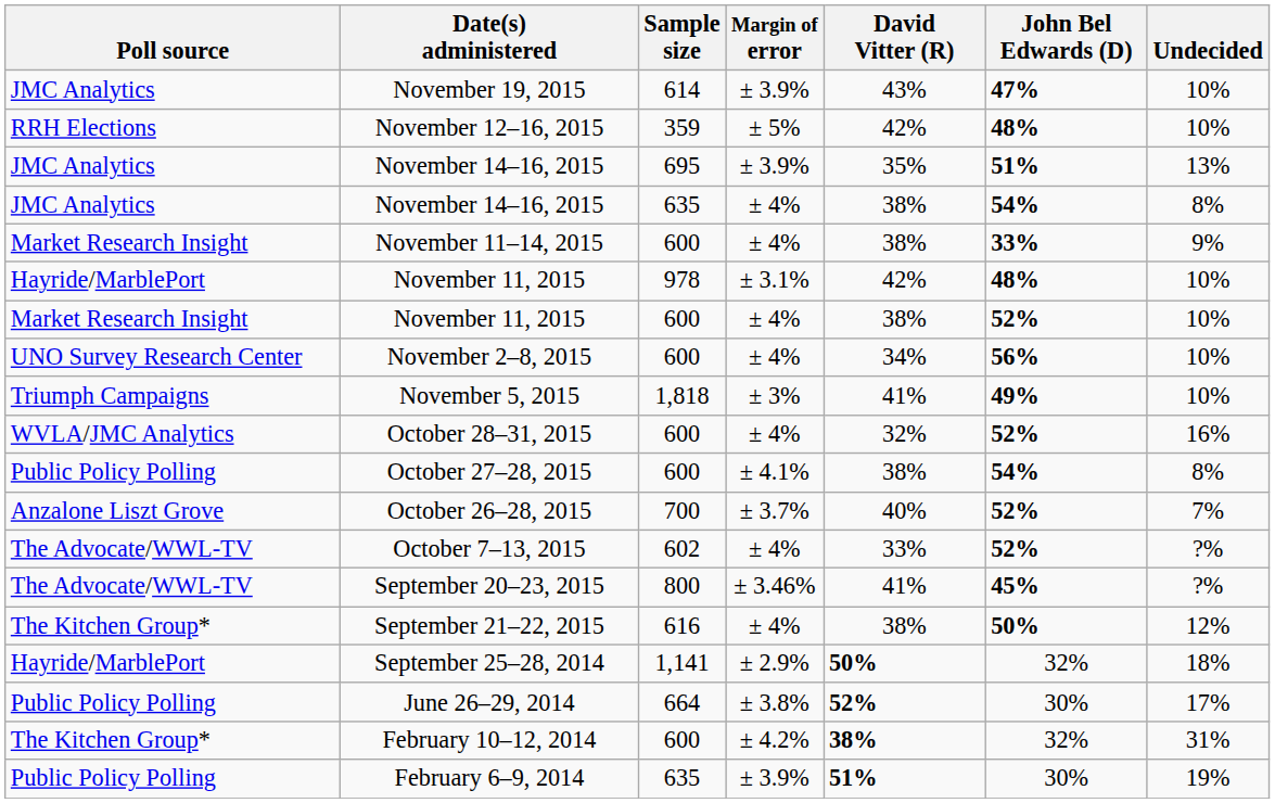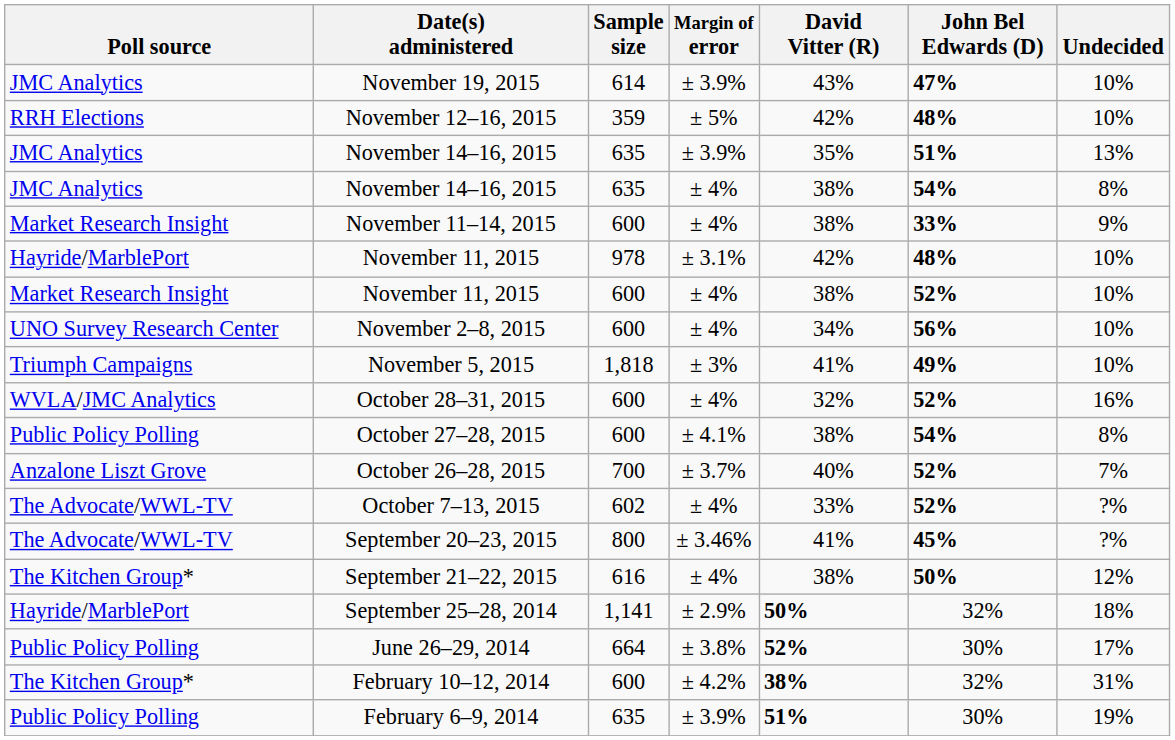 <table class="wikitable">
 <tr valign= bottom>
 <th style="width:215px;">Poll source</th>
 <th style="width:190px;">Date(s)<br>administered</th>
 <th class=small>Sample<br>size</th>
 <th><small>Margin of</small><br>error</th>
 <th style="width:100px;">David<br>Vitter (R)</th>
 <th style="width:100px;">John Bel<br>Edwards (D)</th>
 <th style="width:40px;">Undecided</th>
 </tr>
 <tr>
 <td><a href='#'>JMC Analytics</a></td>
 <td align=center>November 19, 2015</td>
 <td align=center>614</td>
 <td align=center>± 3.9%</td>
 <td align=center>43%</td>
 <td><strong>47%</strong></td>
 <td align=center>10%</td>
 </tr>
 <tr>
 <td><a href='#'>RRH Elections</a></td>
 <td align=center>November 12–16, 2015</td>
 <td align=center>359</td>
 <td align=center>± 5%</td>
 <td align=center>42%</td>
 <td><strong>48%</strong></td>
 <td align=center>10%</td>
 </tr>
 <tr>
 <td><a href='#'>JMC Analytics</a></td>
 <td align=center>November 14–16, 2015</td>
-<td align=center>695</td>
+<td align=center>635</td>
 <td align=center>± 3.9%</td>
 <td align=center>35%</td>
 <td><strong>51%</strong></td>
 <td align=center>13%</td>
 </tr>
 <tr>
 <td><a href='#'>JMC Analytics</a></td>
 <td align=center>November 14–16, 2015</td>
 <td align=center>635</td>
 <td align=center>± 4%</td>
 <td align=center>38%</td>
 <td><strong>54%</strong></td>
 <td align=center>8%</td>
 </tr>
 <tr>
 <td><a href='#'>Market Research Insight</a></td>
 <td align=center>November 11–14, 2015</td>
 <td align=center>600</td>
 <td align=center>± 4%</td>
 <td align=center>38%</td>
 <td><strong>33%</strong></td>
 <td align=center>9%</td>
 </tr>
 <tr>
 <td><a href='#'>Hayride</a>/<a href='#'>MarblePort</a></td>
 <td align=center>November 11, 2015</td>
 <td align=center>978</td>
 <td align=center>± 3.1%</td>
 <td align=center>42%</td>
 <td><strong>48%</strong></td>
 <td align=center>10%</td>
 </tr>
 <tr>
 <td><a href='#'>Market Research Insight</a></td>
 <td align=center>November 11, 2015</td>
 <td align=center>600</td>
 <td align=center>± 4%</td>
 <td align=center>38%</td>
 <td><strong>52%</strong></td>
 <td align=center>10%</td>
 </tr>
 <tr>
 <td><a href='#'>UNO Survey Research Center</a></td>
 <td align=center>November 2–8, 2015</td>
 <td align=center>600</td>
 <td align=center>± 4%</td>
 <td align=center>34%</td>
 <td><strong>56%</strong></td>
 <td align=center>10%</td>
 </tr>
 <tr>
 <td><a href='#'>Triumph Campaigns</a></td>
 <td align=center>November 5, 2015</td>
 <td align=center>1,818</td>
 <td align=center>± 3%</td>
 <td align=center>41%</td>
 <td><strong>49%</strong></td>
 <td align=center>10%</td>
 </tr>
 <tr>
 <td><a href='#'>WVLA</a>/<a href='#'>JMC Analytics</a></td>
 <td align=center>October 28–31, 2015</td>
 <td align=center>600</td>
 <td align=center>± 4%</td>
 <td align=center>32%</td>
 <td><strong>52%</strong></td>
 <td align=center>16%</td>
 </tr>
 <tr>
 <td><a href='#'>Public Policy Polling</a></td>
 <td align=center>October 27–28, 2015</td>
 <td align=center>600</td>
 <td align=center>± 4.1%</td>
 <td align=center>38%</td>
 <td><strong>54%</strong></td>
 <td align=center>8%</td>
 </tr>
 <tr>
 <td><a href='#'>Anzalone Liszt Grove</a></td>
 <td align=center>October 26–28, 2015</td>
 <td align=center>700</td>
 <td align=center>± 3.7%</td>
 <td align=center>40%</td>
 <td><strong>52%</strong></td>
 <td align=center>7%</td>
 </tr>
 <tr>
 <td><a href='#'>The Advocate</a>/<a href='#'>WWL-TV</a></td>
 <td align=center>October 7–13, 2015</td>
 <td align=center>602</td>
 <td align=center>± 4%</td>
 <td align=center>33%</td>
 <td><strong>52%</strong></td>
 <td align=center>?%</td>
 </tr>
 <tr>
 <td><a href='#'>The Advocate</a>/<a href='#'>WWL-TV</a></td>
 <td align=center>September 20–23, 2015</td>
 <td align=center>800</td>
 <td align=center>± 3.46%</td>
 <td align=center>41%</td>
 <td><strong>45%</strong></td>
 <td align=center>?%</td>
 </tr>
 <tr>
 <td><a href='#'>The Kitchen Group</a>*</td>
 <td align=center>September 21–22, 2015</td>
 <td align=center>616</td>
 <td align=center>± 4%</td>
 <td align=center>38%</td>
 <td><strong>50%</strong></td>
 <td align=center>12%</td>
 </tr>
 <tr>
 <td><a href='#'>Hayride</a>/<a href='#'>MarblePort</a></td>
 <td align=center>September 25–28, 2014</td>
 <td align=center>1,141</td>
 <td align=center>± 2.9%</td>
 <td><strong>50%</strong></td>
 <td align=center>32%</td>
 <td align=center>18%</td>
 </tr>
 <tr>
 <td><a href='#'>Public Policy Polling</a></td>
 <td align=center>June 26–29, 2014</td>
 <td align=center>664</td>
 <td align=center>± 3.8%</td>
 <td><strong>52%</strong></td>
 <td align=center>30%</td>
 <td align=center>17%</td>
 </tr>
 <tr>
 <td><a href='#'>The Kitchen Group</a>*</td>
 <td align=center>February 10–12, 2014</td>
 <td align=center>600</td>
 <td align=center>± 4.2%</td>
 <td><strong>38%</strong></td>
 <td align=center>32%</td>
 <td align=center>31%</td>
 </tr>
 <tr>
 <td><a href='#'>Public Policy Polling</a></td>
 <td align=center>February 6–9, 2014</td>
 <td align=center>635</td>
 <td align=center>± 3.9%</td>
 <td><strong>51%</strong></td>
 <td align=center>30%</td>
 <td align=center>19%</td>
 </tr>
 </table>
